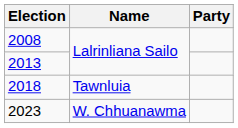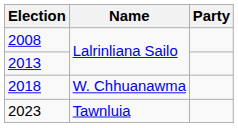 <table class="wikitable sortable">
 <tr>
 <th>Election</th>
 <th>Name</th>
 <th colspan=2>Party</th>
 </tr>
 <tr>
 <td><a href='#'>2008</a></td>
 <td rowspan=2><a href='#'>Lalrinliana Sailo</a></td>
 <td></td>
 </tr>
 <tr>
 <td><a href='#'>2013</a></td>
 </tr>
 <tr>
 <td><a href='#'>2018</a></td>
-<td><a href='#'>Tawnluia</a></td>
+<td><a href='#'>W. Chhuanawma</a></td>
 <td></td>
 </tr>
 <tr>
 <td>2023</td>
-<td><a href='#'>W. Chhuanawma</a></td>
+<td><a href='#'>Tawnluia</a></td>
 <td></td>
 </tr>
 </table>
